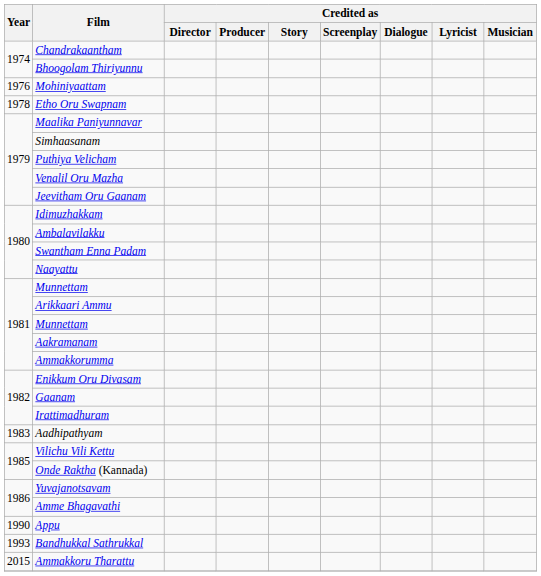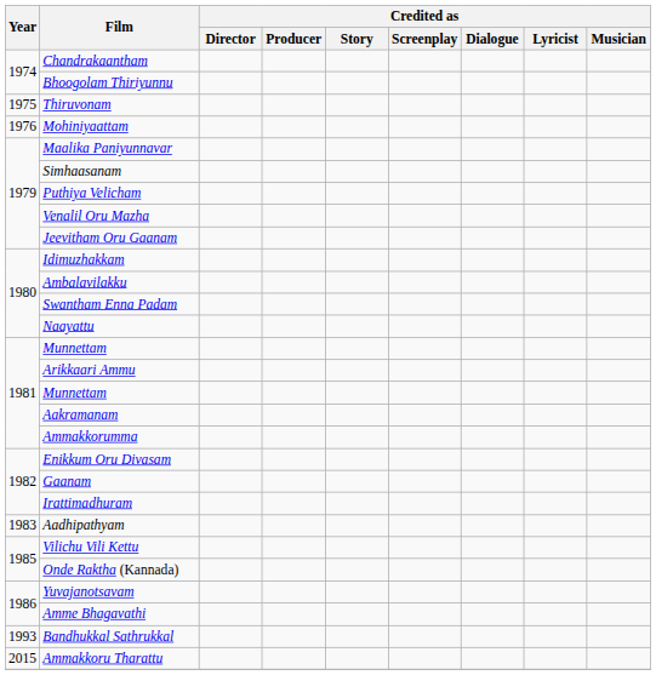 <table class="wikitable">
 <tr>
 <th rowspan="2" style="width:30px;">Year</th>
 <th rowspan="2" style="width:175px;">Film</th>
 <th colspan="7">Credited as</th>
 </tr>
 <tr>
 <th width=65>Director</th>
 <th width=65>Producer</th>
 <th width=65>Story</th>
 <th width=65>Screenplay</th>
 <th width=65>Dialogue</th>
 <th width=65>Lyricist</th>
 <th width=65>Musician</th>
 </tr>
 <tr>
 <td rowspan="2">1974</td>
 <td><em><a href='#'>Chandrakaantham</a></em></td>
 <td style="text-align:center;"></td>
 <td style="text-align:center;"></td>
 <td style="text-align:center;"></td>
 <td style="text-align:center;"></td>
 <td style="text-align:center;"></td>
 <td style="text-align:center;"></td>
 <td style="text-align:center;"></td>
 </tr>
 <tr>
 <td><em><a href='#'>Bhoogolam Thiriyunnu</a></em></td>
 <td style="text-align:center;"></td>
 <td style="text-align:center;"></td>
 <td style="text-align:center;"></td>
 <td style="text-align:center;"></td>
 <td style="text-align:center;"></td>
 <td style="text-align:center;"></td>
 <td style="text-align:center;"></td>
 </tr>
 <tr>
-<td>1976</td>
-<td><em><a href='#'>Mohiniyaattam</a></em></td>
+<td>1975</td>
+<td><em><a href='#'>Thiruvonam</a></em></td>
 <td style="text-align:center;"></td>
 <td style="text-align:center;"></td>
 <td style="text-align:center;"></td>
 <td style="text-align:center;"></td>
 <td style="text-align:center;"></td>
 <td style="text-align:center;"></td>
 <td style="text-align:center;"></td>
 </tr>
 <tr>
-<td>1978</td>
-<td><em><a href='#'>Etho Oru Swapnam</a></em></td>
+<td>1976</td>
+<td><em><a href='#'>Mohiniyaattam</a></em></td>
 <td style="text-align:center;"></td>
 <td style="text-align:center;"></td>
 <td style="text-align:center;"></td>
 <td style="text-align:center;"></td>
 <td style="text-align:center;"></td>
 <td style="text-align:center;"></td>
 <td style="text-align:center;"></td>
 </tr>
 <tr>
 <td rowspan="5">1979</td>
 <td><em><a href='#'>Maalika Paniyunnavar</a></em></td>
 <td style="text-align:center;"></td>
 <td style="text-align:center;"></td>
 <td style="text-align:center;"></td>
 <td style="text-align:center;"></td>
 <td style="text-align:center;"></td>
 <td style="text-align:center;"></td>
 <td style="text-align:center;"></td>
 </tr>
 <tr>
 <td><em>Simhaasanam</em></td>
 <td style="text-align:center;"></td>
 <td style="text-align:center;"></td>
 <td style="text-align:center;"></td>
 <td style="text-align:center;"></td>
 <td style="text-align:center;"></td>
 <td style="text-align:center;"></td>
 <td style="text-align:center;"></td>
 </tr>
 <tr>
 <td><em><a href='#'>Puthiya Velicham</a></em></td>
 <td style="text-align:center;"></td>
 <td style="text-align:center;"></td>
 <td style="text-align:center;"></td>
 <td style="text-align:center;"></td>
 <td style="text-align:center;"></td>
 <td style="text-align:center;"></td>
 <td style="text-align:center;"></td>
 </tr>
 <tr>
 <td><em><a href='#'>Venalil Oru Mazha</a></em></td>
 <td style="text-align:center;"></td>
 <td style="text-align:center;"></td>
 <td style="text-align:center;"></td>
 <td style="text-align:center;"></td>
 <td style="text-align:center;"></td>
 <td style="text-align:center;"></td>
 <td style="text-align:center;"></td>
 </tr>
 <tr>
 <td><em><a href='#'>Jeevitham Oru Gaanam</a></em></td>
 <td style="text-align:center;"></td>
 <td style="text-align:center;"></td>
 <td style="text-align:center;"></td>
 <td style="text-align:center;"></td>
 <td style="text-align:center;"></td>
 <td style="text-align:center;"></td>
 <td style="text-align:center;"></td>
 </tr>
 <tr>
 <td rowspan="4">1980</td>
 <td><em><a href='#'>Idimuzhakkam</a></em></td>
 <td style="text-align:center;"></td>
 <td style="text-align:center;"></td>
 <td style="text-align:center;"></td>
 <td style="text-align:center;"></td>
 <td style="text-align:center;"></td>
 <td style="text-align:center;"></td>
 <td style="text-align:center;"></td>
 </tr>
 <tr>
 <td><em><a href='#'>Ambalavilakku</a></em></td>
 <td style="text-align:center;"></td>
 <td style="text-align:center;"></td>
 <td style="text-align:center;"></td>
 <td style="text-align:center;"></td>
 <td style="text-align:center;"></td>
 <td style="text-align:center;"></td>
 <td style="text-align:center;"></td>
 </tr>
 <tr>
 <td><em><a href='#'>Swantham Enna Padam</a></em></td>
 <td style="text-align:center;"></td>
 <td style="text-align:center;"></td>
 <td style="text-align:center;"></td>
 <td style="text-align:center;"></td>
 <td style="text-align:center;"></td>
 <td style="text-align:center;"></td>
 <td style="text-align:center;"></td>
 </tr>
 <tr>
 <td><em><a href='#'>Naayattu</a></em></td>
 <td style="text-align:center;"></td>
 <td style="text-align:center;"></td>
 <td style="text-align:center;"></td>
 <td style="text-align:center;"></td>
 <td style="text-align:center;"></td>
 <td style="text-align:center;"></td>
 <td style="text-align:center;"></td>
 </tr>
 <tr>
 <td rowspan="5">1981</td>
 <td><em><a href='#'>Munnettam</a></em></td>
 <td style="text-align:center;"></td>
 <td style="text-align:center;"></td>
 <td style="text-align:center;"></td>
 <td style="text-align:center;"></td>
 <td style="text-align:center;"></td>
 <td style="text-align:center;"></td>
 <td style="text-align:center;"></td>
 </tr>
 <tr>
 <td><em><a href='#'>Arikkaari Ammu</a></em></td>
 <td style="text-align:center;"></td>
 <td style="text-align:center;"></td>
 <td style="text-align:center;"></td>
 <td style="text-align:center;"></td>
 <td style="text-align:center;"></td>
 <td style="text-align:center;"></td>
 <td style="text-align:center;"></td>
 </tr>
 <tr>
 <td><em><a href='#'>Munnettam</a></em></td>
 <td style="text-align:center;"></td>
 <td style="text-align:center;"></td>
 <td style="text-align:center;"></td>
 <td style="text-align:center;"></td>
 <td style="text-align:center;"></td>
 <td style="text-align:center;"></td>
 <td style="text-align:center;"></td>
 </tr>
 <tr>
 <td><em><a href='#'>Aakramanam</a></em></td>
 <td style="text-align:center;"></td>
 <td style="text-align:center;"></td>
 <td style="text-align:center;"></td>
 <td style="text-align:center;"></td>
 <td style="text-align:center;"></td>
 <td style="text-align:center;"></td>
 <td style="text-align:center;"></td>
 </tr>
 <tr>
 <td><em><a href='#'>Ammakkorumma</a></em></td>
 <td style="text-align:center;"></td>
 <td style="text-align:center;"></td>
 <td style="text-align:center;"></td>
 <td style="text-align:center;"></td>
 <td style="text-align:center;"></td>
 <td style="text-align:center;"></td>
 <td style="text-align:center;"></td>
 </tr>
 <tr>
 <td rowspan="3">1982</td>
 <td><em><a href='#'>Enikkum Oru Divasam</a></em></td>
 <td style="text-align:center;"></td>
 <td style="text-align:center;"></td>
 <td style="text-align:center;"></td>
 <td style="text-align:center;"></td>
 <td style="text-align:center;"></td>
 <td style="text-align:center;"></td>
 <td style="text-align:center;"></td>
 </tr>
 <tr>
 <td><em><a href='#'>Gaanam</a></em></td>
 <td style="text-align:center;"></td>
 <td style="text-align:center;"></td>
 <td style="text-align:center;"></td>
 <td style="text-align:center;"></td>
 <td style="text-align:center;"></td>
 <td style="text-align:center;"></td>
 <td style="text-align:center;"></td>
 </tr>
 <tr>
 <td><em><a href='#'>Irattimadhuram</a></em></td>
 <td style="text-align:center;"></td>
 <td style="text-align:center;"></td>
 <td style="text-align:center;"></td>
 <td style="text-align:center;"></td>
 <td style="text-align:center;"></td>
 <td style="text-align:center;"></td>
 <td style="text-align:center;"></td>
 </tr>
 <tr>
 <td>1983</td>
 <td><em>Aadhipathyam</em></td>
 <td style="text-align:center;"></td>
 <td style="text-align:center;"></td>
 <td style="text-align:center;"></td>
 <td style="text-align:center;"></td>
 <td style="text-align:center;"></td>
 <td style="text-align:center;"></td>
 <td style="text-align:center;"></td>
 </tr>
 <tr>
 <td rowspan="2">1985</td>
 <td><em><a href='#'>Vilichu Vili Kettu</a></em></td>
 <td style="text-align:center;"></td>
 <td style="text-align:center;"></td>
 <td style="text-align:center;"></td>
 <td style="text-align:center;"></td>
 <td style="text-align:center;"></td>
 <td style="text-align:center;"></td>
 <td style="text-align:center;"></td>
 </tr>
 <tr>
 <td><em><a href='#'>Onde Raktha</a></em> (Kannada)</td>
 <td style="text-align:center;"></td>
 <td style="text-align:center;"></td>
 <td style="text-align:center;"></td>
 <td style="text-align:center;"></td>
 <td style="text-align:center;"></td>
 <td></td>
 <td style="text-align:center;"></td>
 </tr>
 <tr>
 <td rowspan="2">1986</td>
 <td><em><a href='#'>Yuvajanotsavam</a></em></td>
 <td style="text-align:center;"></td>
 <td style="text-align:center;"></td>
 <td style="text-align:center;"></td>
 <td style="text-align:center;"></td>
 <td style="text-align:center;"></td>
 <td style="text-align:center;"></td>
 <td style="text-align:center;"></td>
 </tr>
 <tr>
 <td><em><a href='#'>Amme Bhagavathi</a></em></td>
 <td style="text-align:center;"></td>
 <td style="text-align:center;"></td>
 <td style="text-align:center;"></td>
 <td style="text-align:center;"></td>
 <td style="text-align:center;"></td>
 <td style="text-align:center;"></td>
 <td style="text-align:center;"></td>
 </tr>
 <tr>
-<td>1990</td>
-<td><em><a href='#'>Appu</a></em></td>
-<td style="text-align:center;"></td>
-<td style="text-align:center;"></td>
-<td style="text-align:center;"></td>
-<td style="text-align:center;"></td>
-<td style="text-align:center;"></td>
-<td style="text-align:center;"></td>
-<td style="text-align:center;"></td>
-</tr>
-<tr>
 <td>1993</td>
 <td><em><a href='#'>Bandhukkal Sathrukkal</a></em></td>
 <td style="text-align:center;"></td>
 <td style="text-align:center;"></td>
 <td style="text-align:center;"></td>
 <td style="text-align:center;"></td>
 <td style="text-align:center;"></td>
 <td style="text-align:center;"></td>
 <td style="text-align:center;"></td>
 </tr>
 <tr>
 <td>2015</td>
 <td><em><a href='#'>Ammakkoru Tharattu</a></em></td>
 <td style="text-align:center;"></td>
 <td style="text-align:center;"></td>
 <td style="text-align:center;"></td>
 <td style="text-align:center;"></td>
 <td style="text-align:center;"></td>
 <td style="text-align:center;"></td>
 <td style="text-align:center;"></td>
 </tr>
 <tr>
 </tr>
 </table>
